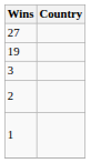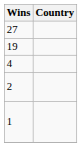 <table class="wikitable">
 <tr>
 <th>Wins</th>
 <th>Country</th>
 </tr>
 <tr>
 <td>27</td>
 <td></td>
 </tr>
 <tr>
 <td>19</td>
 <td></td>
 </tr>
 <tr>
-<td>3</td>
-<td><br></td>
+<td>4</td>
+<td></td>
 </tr>
 <tr>
 <td>2</td>
 <td><br><br></td>
 </tr>
 <tr>
 <td>1</td>
 <td><br><br><br></td>
 </tr>
 <tr>
 </tr>
 </table>
